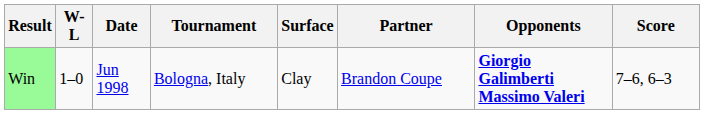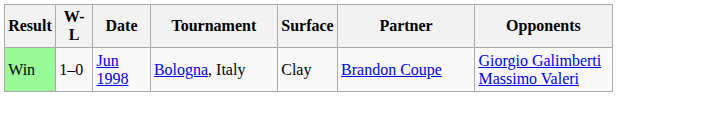 <table class="sortable wikitable">
 <tr>
 <th style="width:40px">Result</th>
 <th style="width:30px" class="unsortable">W-L</th>
 <th style="width:50px">Date</th>
 <th style="width:120px">Tournament</th>
 <th style="width:50px">Surface</th>
 <th style="width:130px">Partner</th>
 <th style="width:130px">Opponents</th>
-<th style="width:80px" class="unsortable">Score</th>
 </tr>
 <tr>
 <td style="background:#98fb98;">Win</td>
 <td>1–0</td>
 <td><a href='#'>Jun 1998</a></td>
 <td><a href='#'>Bologna</a>, Italy</td>
 <td>Clay</td>
 <td> <a href='#'>Brandon Coupe</a></td>
-<td><strong> <a href='#'>Giorgio Galimberti</a> <br>  <a href='#'>Massimo Valeri</a></strong></td>
-<td>7–6, 6–3</td>
+<td> <a href='#'>Giorgio Galimberti</a> <br>  <a href='#'>Massimo Valeri</a></td>
 </tr>
 </table>
